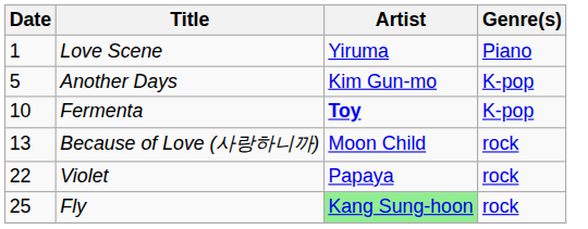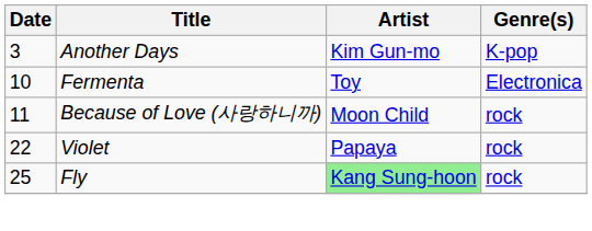 <table class="wikitable" style="text-align: left;">
 <tr>
 <th>Date</th>
 <th>Title</th>
 <th>Artist</th>
 <th>Genre(s)</th>
 </tr>
 <tr>
-<td>1</td>
-<td><em>Love Scene</em></td>
-<td><a href='#'>Yiruma</a></td>
-<td><a href='#'>Piano</a></td>
-</tr>
-<tr>
-<td>5</td>
+<td>3</td>
 <td><em>Another Days</em></td>
 <td><a href='#'>Kim Gun-mo</a></td>
 <td><a href='#'>K-pop</a></td>
 </tr>
 <tr>
 <td>10</td>
 <td><em>Fermenta</em></td>
-<td><strong><a href='#'>Toy</a></strong></td>
-<td><a href='#'>K-pop</a></td>
+<td><a href='#'>Toy</a></td>
+<td><a href='#'>Electronica</a></td>
 </tr>
 <tr>
-<td>13</td>
+<td>11</td>
 <td><em>Because of Love (사랑하니까)</em></td>
 <td><a href='#'>Moon Child</a></td>
 <td><a href='#'>rock</a></td>
 </tr>
 <tr>
 <td>22</td>
 <td><em>Violet</em></td>
 <td><a href='#'>Papaya</a></td>
 <td><a href='#'>rock</a></td>
 </tr>
 <tr>
 <td>25</td>
 <td><em>Fly</em></td>
 <td style="background: lightgreen;"><a href='#'>Kang Sung-hoon</a></td>
 <td><a href='#'>rock</a></td>
 </tr>
 <tr>
 </tr>
 </table>
